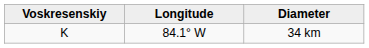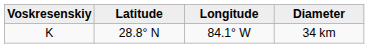 <table class="wikitable">
 <tr>
 <th width="25%" style="background:#eeeeee;">Voskresenskiy</th>
+<th width="25%" style="background:#eeeeee;">Latitude</th>
 <th width="25%" style="background:#eeeeee;">Longitude</th>
 <th width="25%" style="background:#eeeeee;">Diameter</th>
 </tr>
 <tr>
 <td align="center">K</td>
+<td align="center">28.8° N</td>
 <td align="center">84.1° W</td>
 <td align="center">34 km</td>
 </tr>
 </table>
